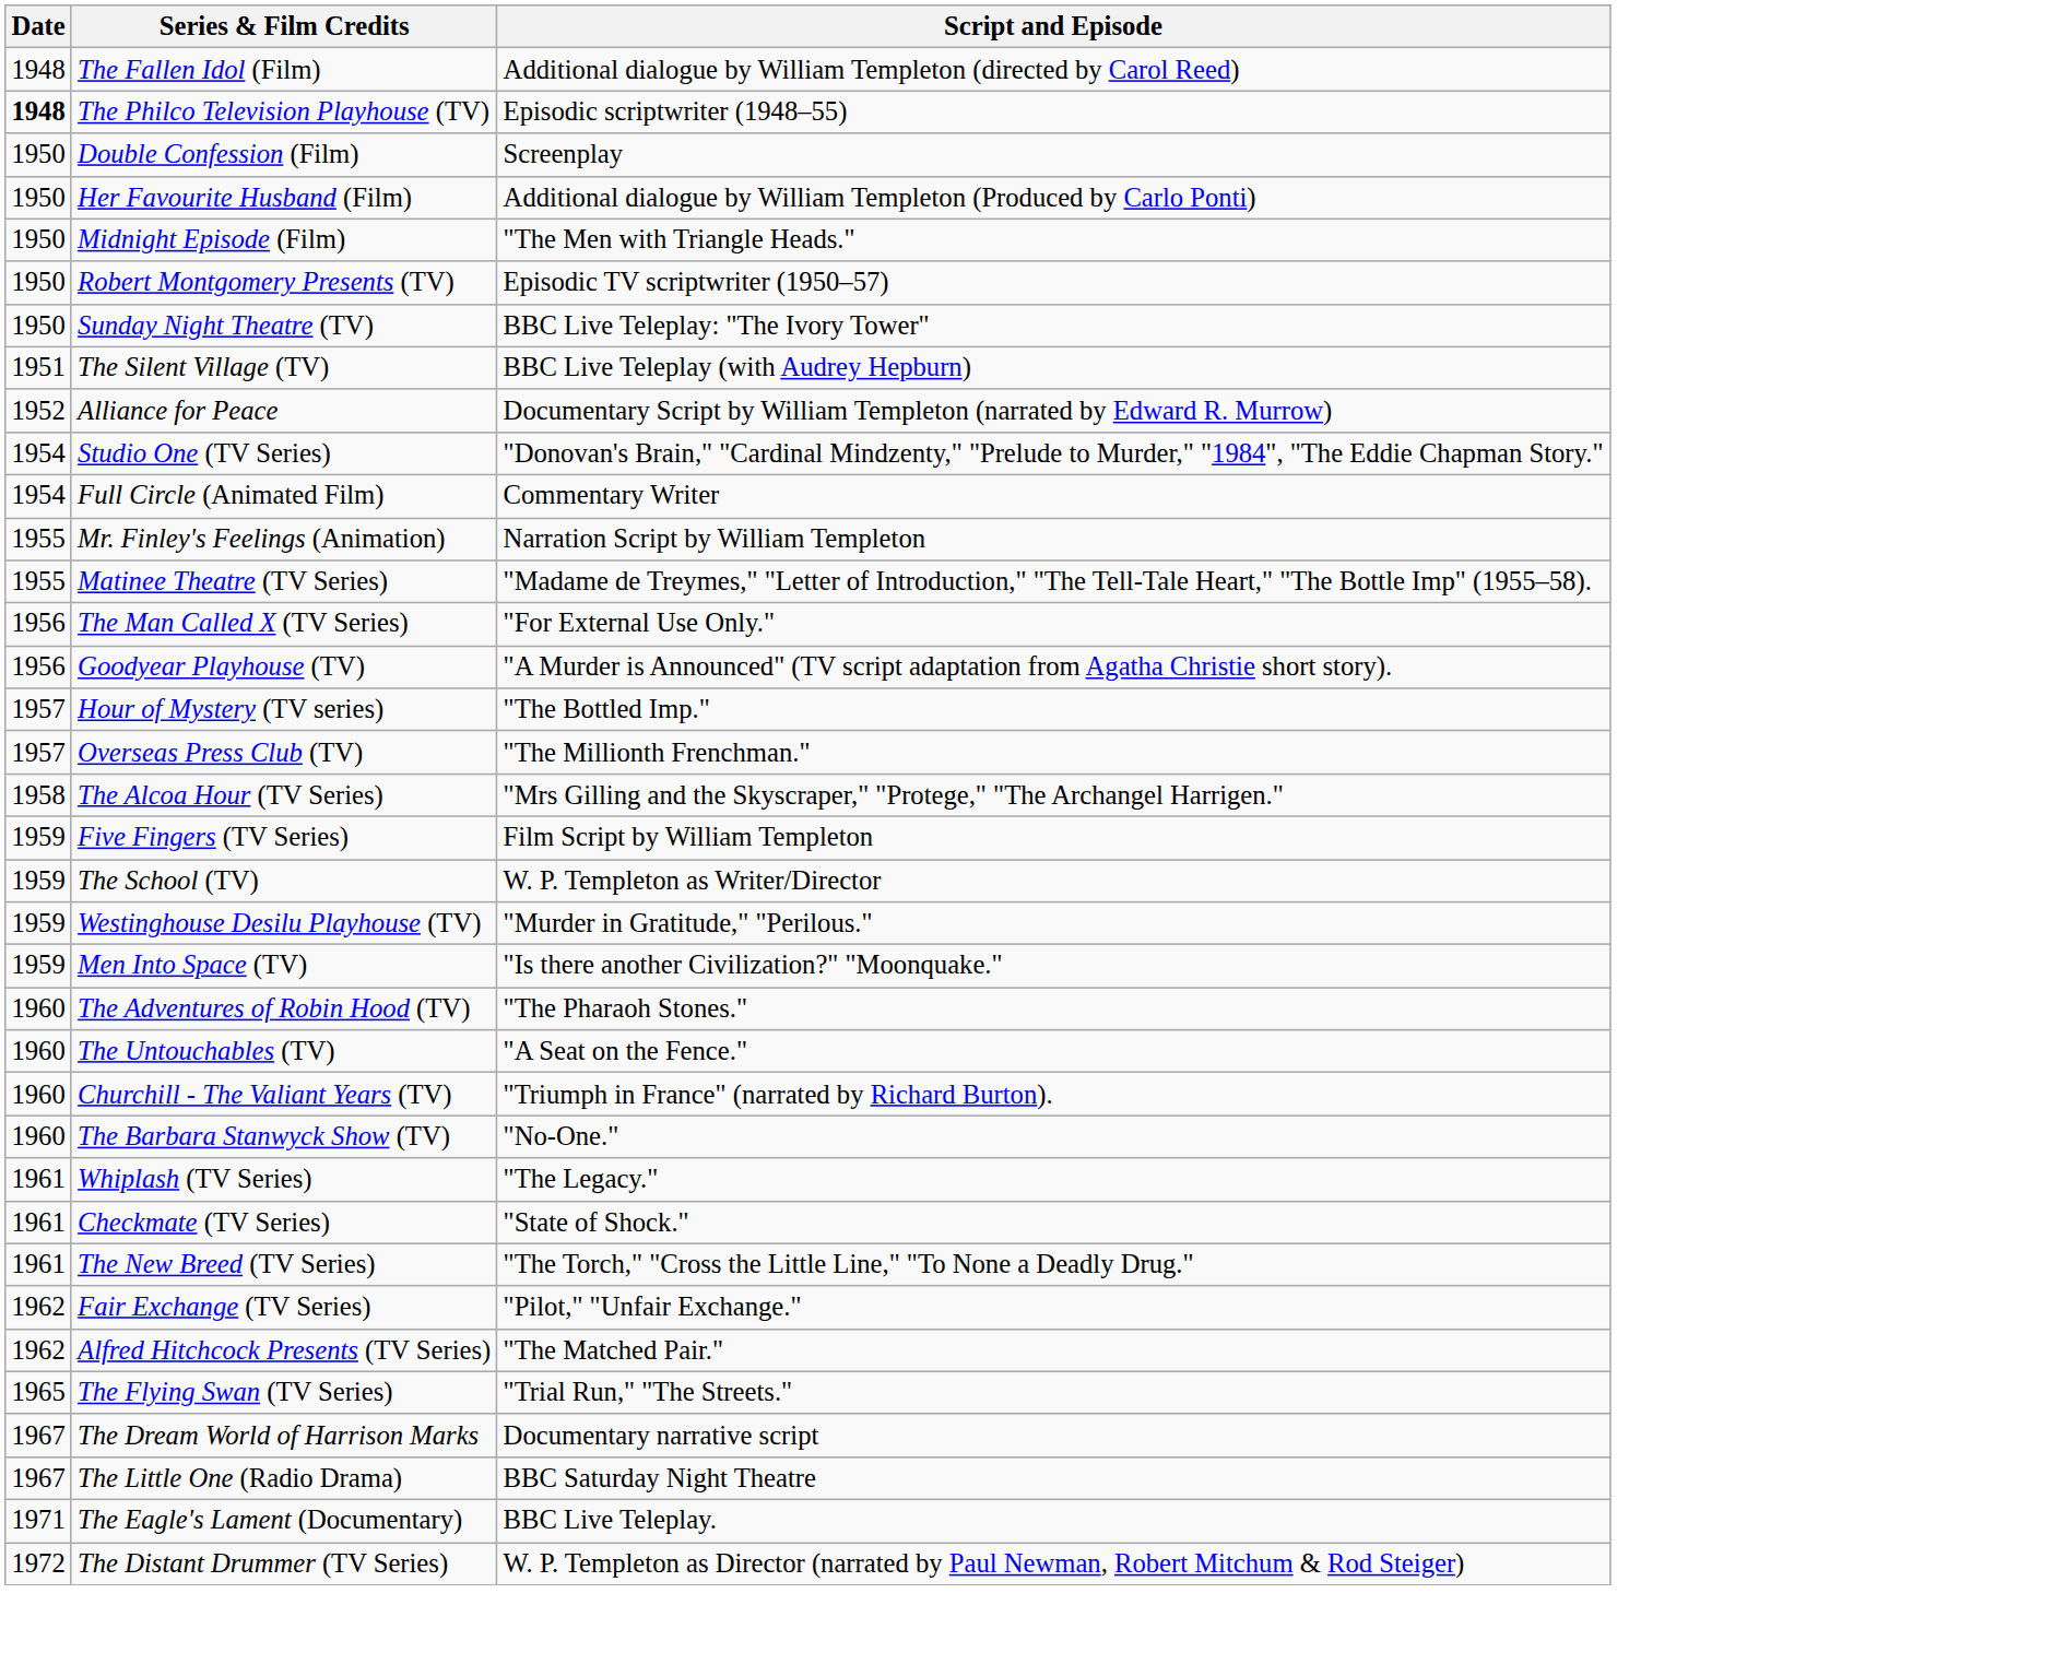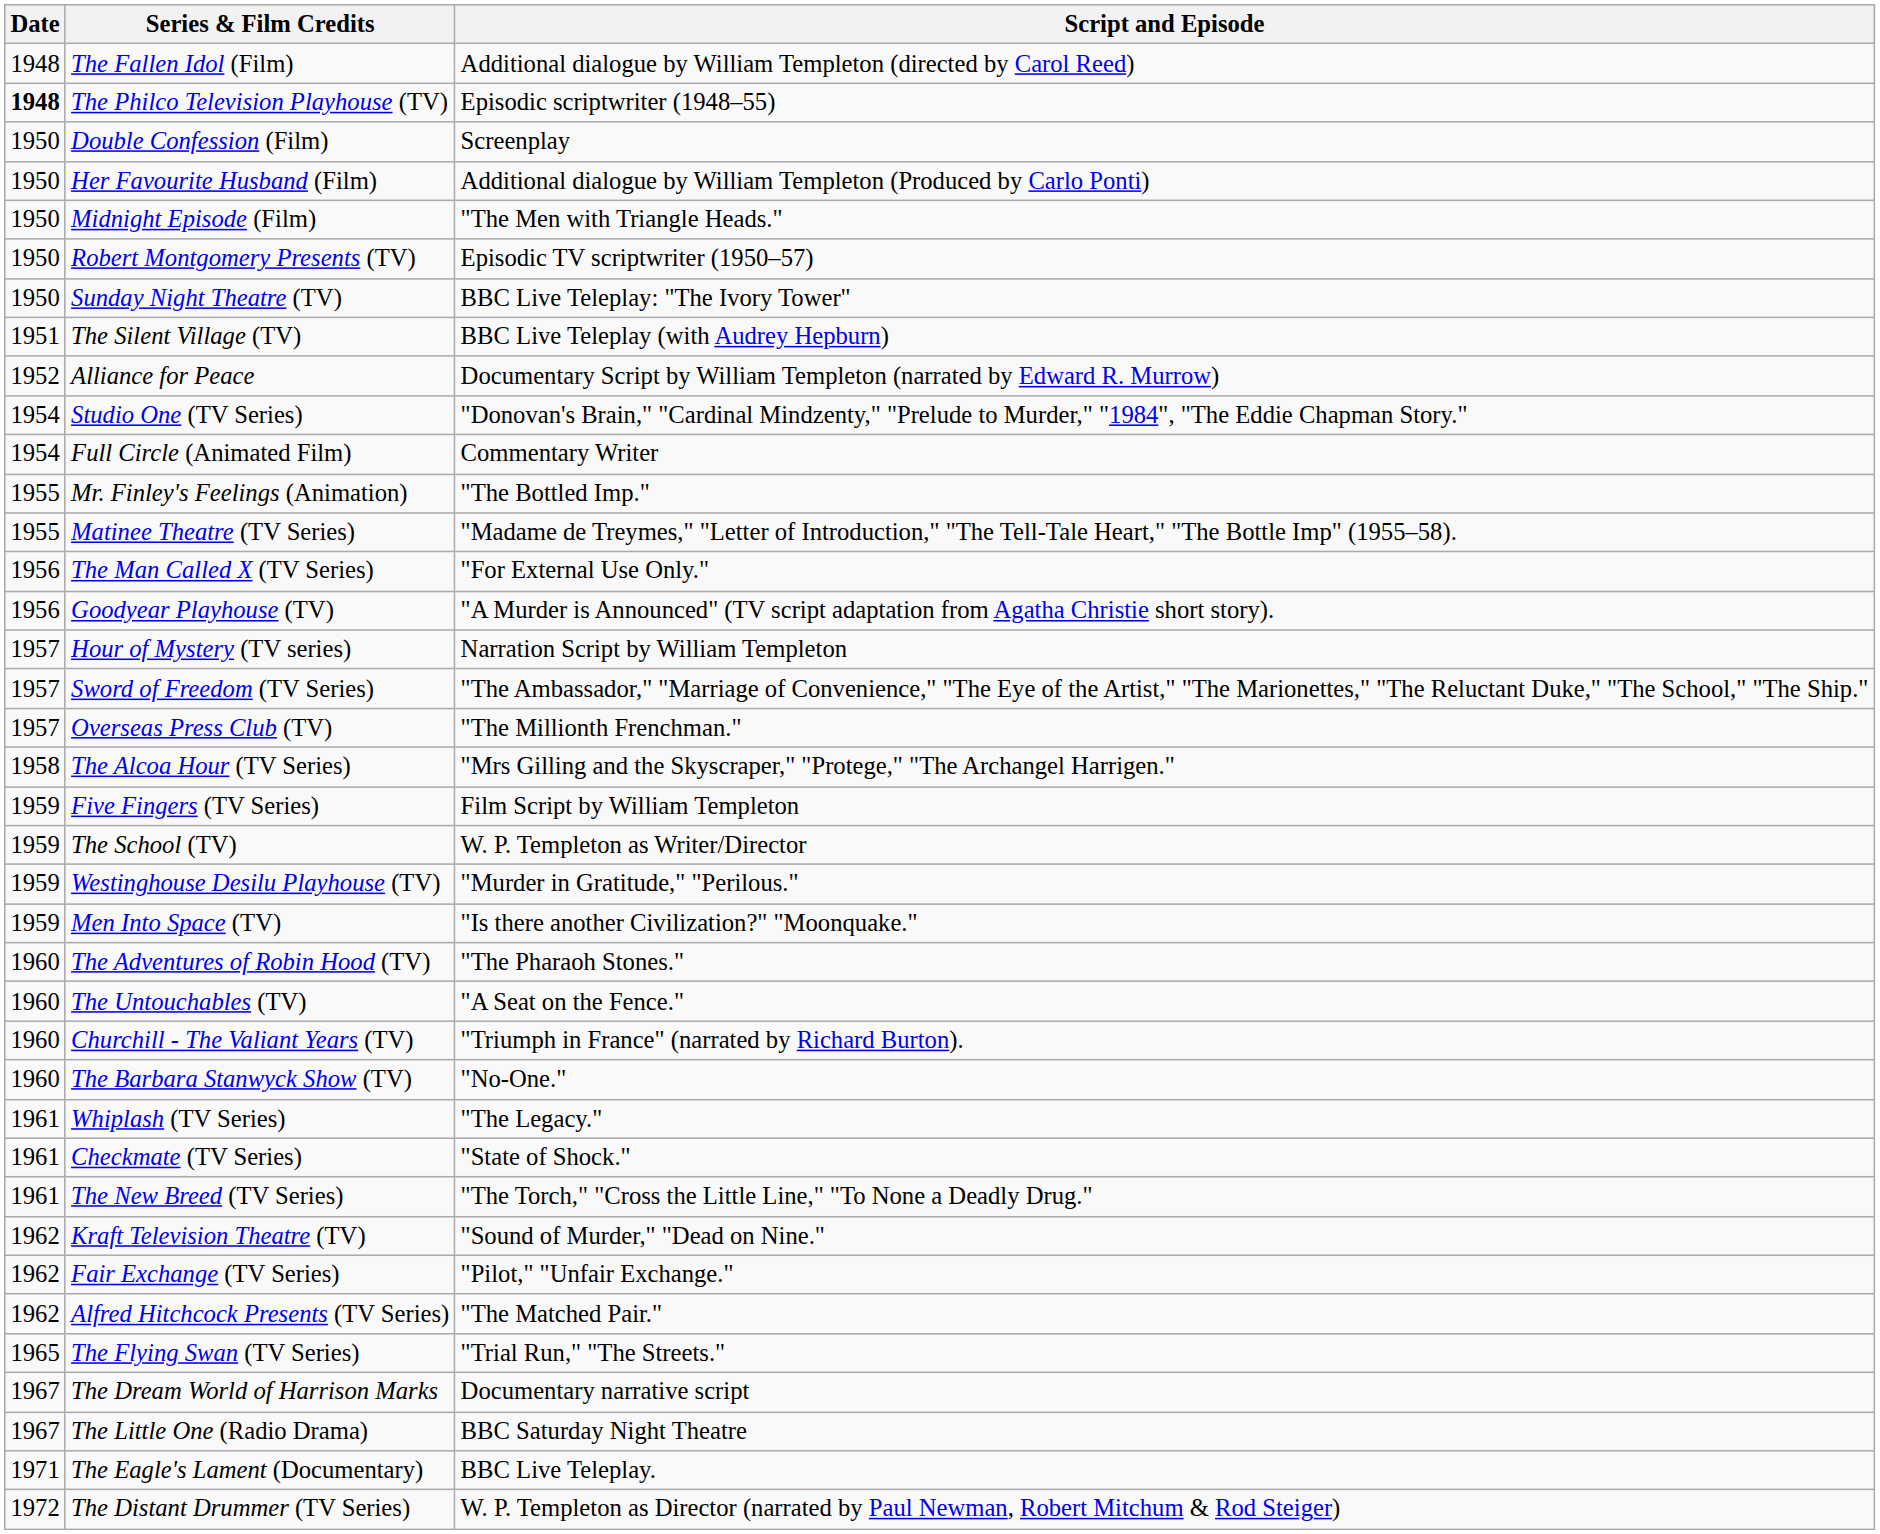 <table class="wikitable">
 <tr>
 <th>Date</th>
 <th>Series & Film Credits</th>
 <th>Script and Episode</th>
 </tr>
 <tr>
 <td>1948</td>
 <td><em><a href='#'>The Fallen Idol</a></em> (Film)</td>
 <td>Additional dialogue by William Templeton (directed by <a href='#'>Carol Reed</a>)</td>
 </tr>
 <tr>
 <td><strong>1948</strong></td>
 <td><em><a href='#'>The Philco Television Playhouse</a></em> (TV)</td>
 <td>Episodic scriptwriter (1948–55)</td>
 </tr>
 <tr>
 <td>1950</td>
 <td><em><a href='#'>Double Confession</a></em> (Film)</td>
 <td>Screenplay</td>
 </tr>
 <tr>
 <td>1950</td>
 <td><em><a href='#'>Her Favourite Husband</a></em> (Film)</td>
 <td>Additional dialogue by William Templeton (Produced by <a href='#'>Carlo Ponti</a>)</td>
 </tr>
 <tr>
 <td>1950</td>
 <td><em><a href='#'>Midnight Episode</a></em> (Film)</td>
 <td>"The Men with Triangle Heads."</td>
 </tr>
 <tr>
 <td>1950</td>
 <td><em><a href='#'>Robert Montgomery Presents</a></em> (TV)</td>
 <td>Episodic TV scriptwriter (1950–57)</td>
 </tr>
 <tr>
 <td>1950</td>
 <td><em><a href='#'>Sunday Night Theatre</a></em> (TV)</td>
 <td>BBC Live Teleplay: "The Ivory Tower"</td>
 </tr>
 <tr>
 <td>1951</td>
 <td><em>The Silent Village</em> (TV)</td>
 <td>BBC Live Teleplay (with <a href='#'>Audrey Hepburn</a>)</td>
 </tr>
 <tr>
 <td>1952</td>
 <td><em>Alliance for Peace</em></td>
 <td>Documentary Script by William Templeton (narrated by <a href='#'>Edward R. Murrow</a>)</td>
 </tr>
 <tr>
 <td>1954</td>
 <td><em><a href='#'>Studio One</a></em> (TV Series)</td>
 <td>"Donovan's Brain," "Cardinal Mindzenty," "Prelude to Murder," "<a href='#'>1984</a>", "The Eddie Chapman Story."</td>
 </tr>
 <tr>
 <td>1954</td>
 <td><em>Full Circle</em> (Animated Film)</td>
 <td>Commentary Writer</td>
 </tr>
 <tr>
 <td>1955</td>
 <td><em>Mr. Finley's Feelings</em> (Animation)</td>
-<td>Narration Script by William Templeton</td>
+<td>"The Bottled Imp."</td>
 </tr>
 <tr>
 <td>1955</td>
 <td><em><a href='#'>Matinee Theatre</a></em> (TV Series)</td>
 <td>"Madame de Treymes," "Letter of Introduction," "The Tell-Tale Heart," "The Bottle Imp" (1955–58).</td>
 </tr>
 <tr>
 <td>1956</td>
 <td><em><a href='#'>The Man Called X</a></em> (TV Series)</td>
 <td>"For External Use Only."</td>
 </tr>
 <tr>
 <td>1956</td>
 <td><em><a href='#'>Goodyear Playhouse</a></em> (TV)</td>
 <td>"A Murder is Announced" (TV script adaptation from <a href='#'>Agatha Christie</a> short story).</td>
 </tr>
 <tr>
 <td>1957</td>
 <td><em><a href='#'>Hour of Mystery</a></em> (TV series)</td>
-<td>"The Bottled Imp."</td>
+<td>Narration Script by William Templeton</td>
+</tr>
+<tr>
+<td>1957</td>
+<td><em><a href='#'>Sword of Freedom</a></em> (TV Series)</td>
+<td>"The Ambassador," "Marriage of Convenience," "The Eye of the Artist," "The Marionettes," "The Reluctant Duke," "The School," "The Ship."</td>
 </tr>
 <tr>
 <td>1957</td>
 <td><em><a href='#'>Overseas Press Club</a></em> (TV)</td>
 <td>"The Millionth Frenchman."</td>
 </tr>
 <tr>
 <td>1958</td>
 <td><em><a href='#'>The Alcoa Hour</a></em> (TV Series)</td>
 <td>"Mrs Gilling and the Skyscraper," "Protege," "The Archangel Harrigen."</td>
 </tr>
 <tr>
 <td>1959</td>
 <td><em><a href='#'>Five Fingers</a> </em>(TV Series)</td>
 <td>Film Script by William Templeton</td>
 </tr>
 <tr>
 <td>1959</td>
 <td><em>The School</em> (TV)</td>
 <td>W. P. Templeton as Writer/Director</td>
 </tr>
 <tr>
 <td>1959</td>
 <td><em><a href='#'>Westinghouse Desilu Playhouse</a></em> (TV)</td>
 <td>"Murder in Gratitude," "Perilous."</td>
 </tr>
 <tr>
 <td>1959</td>
 <td><em><a href='#'>Men Into Space</a></em> (TV)</td>
 <td>"Is there another Civilization?" "Moonquake."</td>
 </tr>
 <tr>
 <td>1960</td>
 <td><em><a href='#'>The Adventures of Robin Hood</a></em> (TV)</td>
 <td>"The Pharaoh Stones."</td>
 </tr>
 <tr>
 <td>1960</td>
 <td><em><a href='#'>The Untouchables</a></em> (TV)</td>
 <td>"A Seat on the Fence."</td>
 </tr>
 <tr>
 <td>1960</td>
 <td><em><a href='#'>Churchill - The Valiant Years</a></em> (TV)</td>
 <td>"Triumph in France" (narrated by <a href='#'>Richard Burton</a>).</td>
 </tr>
 <tr>
 <td>1960</td>
 <td><em><a href='#'>The Barbara Stanwyck Show</a></em> (TV)</td>
 <td>"No-One."</td>
 </tr>
 <tr>
 <td>1961</td>
 <td><em><a href='#'>Whiplash</a></em> (TV Series)</td>
 <td>"The Legacy."</td>
 </tr>
 <tr>
 <td>1961</td>
 <td><em><a href='#'>Checkmate</a></em> (TV Series)</td>
 <td>"State of Shock."</td>
 </tr>
 <tr>
 <td>1961</td>
 <td><em><a href='#'>The New Breed</a></em> (TV Series)</td>
 <td>"The Torch," "Cross the Little Line," "To None a Deadly Drug."</td>
 </tr>
 <tr>
 <td>1962</td>
+<td><em><a href='#'>Kraft Television Theatre</a></em> (TV)</td>
+<td>"Sound of Murder," "Dead on Nine."</td>
+</tr>
+<tr>
+<td>1962</td>
 <td><em><a href='#'>Fair Exchange</a></em> (TV Series)</td>
 <td>"Pilot," "Unfair Exchange."</td>
 </tr>
 <tr>
 <td>1962</td>
 <td><em><a href='#'>Alfred Hitchcock Presents</a></em> (TV Series)</td>
 <td>"The Matched Pair."</td>
 </tr>
 <tr>
 <td>1965</td>
 <td><em><a href='#'>The Flying Swan</a></em> (TV Series)</td>
 <td>"Trial Run," "The Streets."</td>
 </tr>
 <tr>
 <td>1967</td>
 <td><em>The Dream World of Harrison Marks</em></td>
 <td>Documentary narrative script</td>
 </tr>
 <tr>
 <td>1967</td>
 <td><em>The Little One</em> (Radio Drama)</td>
 <td>BBC Saturday Night Theatre</td>
 </tr>
 <tr>
 <td>1971</td>
 <td><em>The Eagle's Lament</em> (Documentary)</td>
 <td>BBC Live Teleplay.</td>
 </tr>
 <tr>
 <td>1972</td>
 <td><em>The Distant Drummer</em> (TV Series)</td>
 <td>W. P. Templeton as Director (narrated by <a href='#'>Paul Newman</a>, <a href='#'>Robert Mitchum</a> & <a href='#'>Rod Steiger</a>)</td>
 </tr>
 </table>
